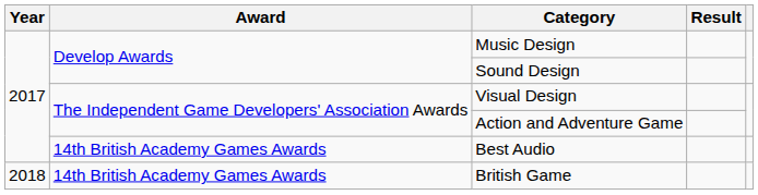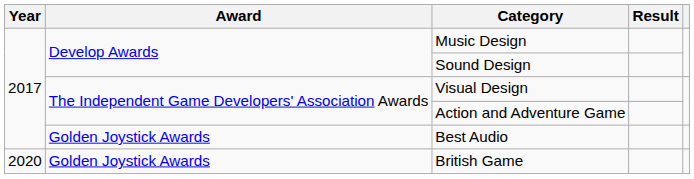 <table class="wikitable sortable">
 <tr>
 <th>Year</th>
 <th>Award</th>
 <th>Category</th>
 <th>Result</th>
 <th></th>
 </tr>
 <tr>
 <td style="text-align:center;" rowspan="5">2017</td>
 <td rowspan="2"><a href='#'>Develop Awards</a></td>
 <td>Music Design</td>
 <td></td>
 <td rowspan="2" style="text-align:center;"></td>
 </tr>
 <tr>
 <td>Sound Design</td>
 <td></td>
 </tr>
 <tr>
 <td rowspan="2"><a href='#'>The Independent Game Developers' Association</a> Awards</td>
 <td>Visual Design</td>
 <td></td>
 <td rowspan="2" style="text-align:center;"></td>
 </tr>
 <tr>
 <td>Action and Adventure Game</td>
 <td></td>
 </tr>
 <tr>
-<td rowspan="1"><a href='#'>14th British Academy Games Awards</a></td>
+<td rowspan="1"><a href='#'>Golden Joystick Awards</a></td>
 <td>Best Audio</td>
 <td></td>
 <td rowspan="1" style="text-align:center;"></td>
 </tr>
 <tr>
-<td style="text-align:center;" rowspan="1">2018</td>
-<td rowspan="1"><a href='#'>14th British Academy Games Awards</a></td>
+<td style="text-align:center;" rowspan="1">2020</td>
+<td rowspan="1"><a href='#'>Golden Joystick Awards</a></td>
 <td>British Game</td>
 <td></td>
 <td rowspan="1" style="text-align:center;"></td>
 </tr>
 </table>
